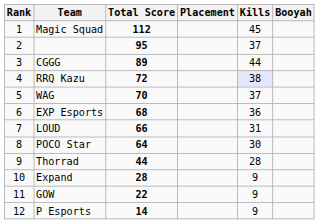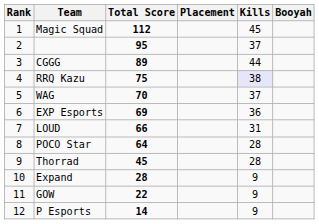 <table class="wikitable" style="text-align:center">
 <tr>
 <th>Rank</th>
 <th>Team</th>
 <th>Total Score</th>
 <th>Placement</th>
 <th>Kills</th>
 <th>Booyah</th>
 </tr>
 <tr>
 <td>1</td>
 <td align=left> Magic Squad</td>
 <td><strong>112</strong></td>
 <td></td>
 <td>45</td>
 <td></td>
 </tr>
 <tr>
 <td>2</td>
 <td align=left></td>
 <td><strong>95</strong></td>
 <td></td>
 <td>37</td>
 <td></td>
 </tr>
 <tr>
 <td>3</td>
 <td align=left> CGGG</td>
 <td><strong>89</strong></td>
 <td></td>
 <td>44</td>
 <td></td>
 </tr>
 <tr>
 <td>4</td>
 <td align=left> RRQ Kazu</td>
-<td><strong>72</strong></td>
+<td><strong>75</strong></td>
 <td></td>
 <td style="background: lavender;">38</td>
 <td></td>
 </tr>
 <tr>
 <td>5</td>
 <td align=left> WAG</td>
 <td><strong>70</strong></td>
 <td></td>
 <td>37</td>
 <td></td>
 </tr>
 <tr>
 <td>6</td>
 <td align=left> EXP Esports</td>
-<td><strong>68</strong></td>
+<td><strong>69</strong></td>
 <td></td>
 <td>36</td>
 <td></td>
 </tr>
 <tr>
 <td>7</td>
 <td align=left> LOUD</td>
 <td><strong>66</strong></td>
 <td></td>
 <td>31</td>
 <td></td>
 </tr>
 <tr>
 <td>8</td>
 <td align=left> POCO Star</td>
 <td><strong>64</strong></td>
 <td></td>
-<td>30</td>
+<td>28</td>
 <td></td>
 </tr>
 <tr>
 <td>9</td>
 <td align=left> Thorrad</td>
-<td><strong>44</strong></td>
+<td><strong>45</strong></td>
 <td></td>
 <td>28</td>
 <td></td>
 </tr>
 <tr>
 <td>10</td>
 <td align=left> Expand</td>
 <td><strong>28</strong></td>
 <td></td>
 <td>9</td>
 <td></td>
 </tr>
 <tr>
 <td>11</td>
 <td align=left> GOW</td>
 <td><strong>22</strong></td>
 <td></td>
 <td>9</td>
 <td></td>
 </tr>
 <tr>
 <td>12</td>
 <td align=left> P Esports</td>
 <td><strong>14</strong></td>
 <td></td>
 <td>9</td>
 <td></td>
 </tr>
 </table>
